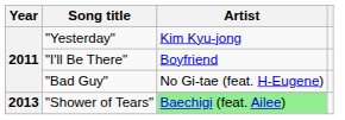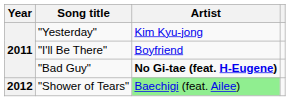 <table class="wikitable sortable plainrowheaders">
 <tr>
 <th scope="col">Year</th>
 <th scope="col">Song title</th>
 <th scope="col">Artist</th>
 <th class="unsortable" scope="col"></th>
 </tr>
 <tr>
 <th rowspan="3" scope="row">2011</th>
 <td>"Yesterday"</td>
 <td><a href='#'>Kim Kyu-jong</a></td>
 <td style="text-align:center"></td>
 </tr>
 <tr>
 <td>"I'll Be There"</td>
 <td><a href='#'>Boyfriend</a></td>
 <td style="text-align:center"></td>
 </tr>
 <tr>
 <td>"Bad Guy"</td>
-<td>No Gi-tae (feat. <a href='#'>H-Eugene</a>)</td>
+<td><strong>No Gi-tae (feat. <a href='#'>H-Eugene</a>)</strong></td>
 <td style="text-align:center"></td>
 </tr>
 <tr>
-<th scope="row">2013</th>
+<th scope="row">2012</th>
 <td>"Shower of Tears"</td>
 <td style="background: lightgreen;"><a href='#'>Baechigi</a> (feat. <a href='#'>Ailee</a>)</td>
 <td style="text-align:center"></td>
 </tr>
 </table>
